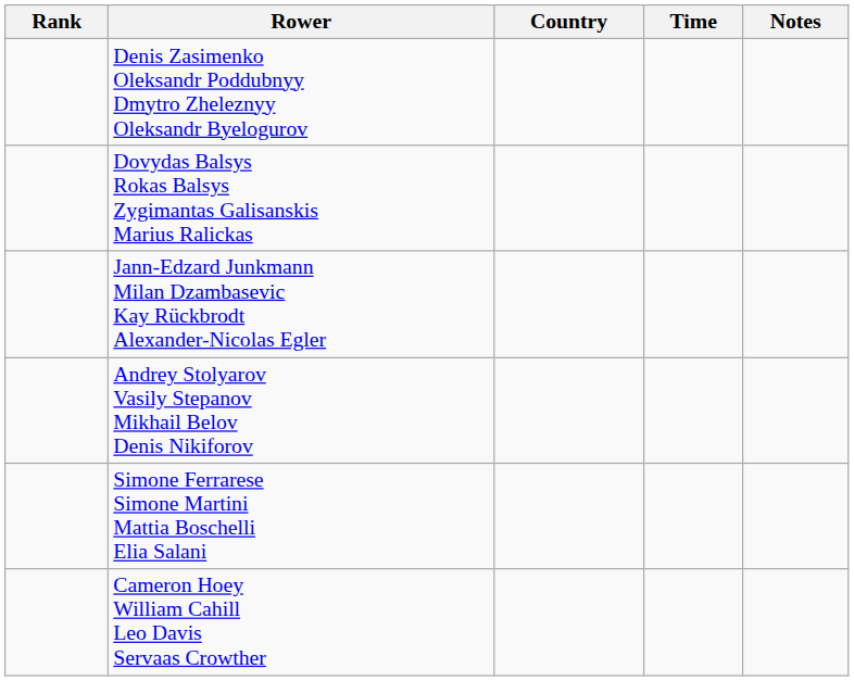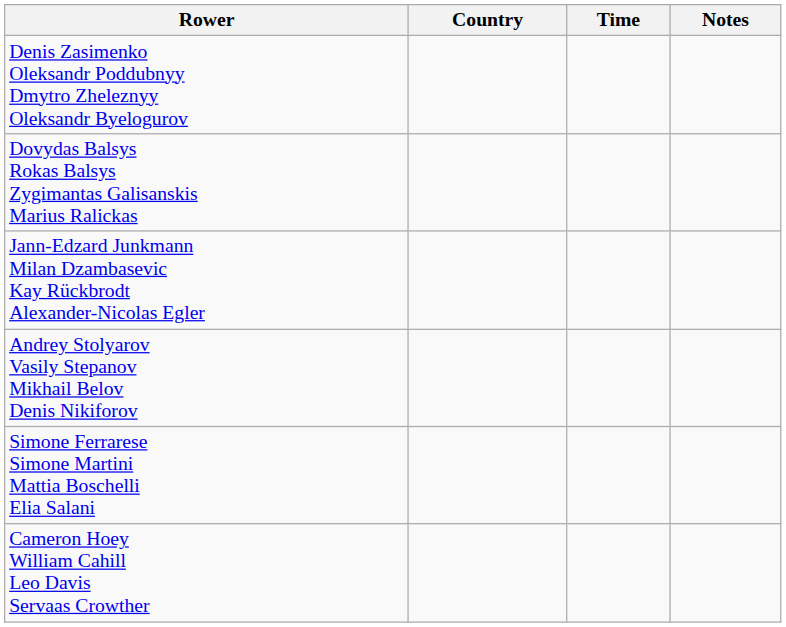 <table class="wikitable" width=50%>
 <tr>
-<th>Rank</th>
 <th>Rower</th>
 <th>Country</th>
 <th>Time</th>
 <th>Notes</th>
 </tr>
 <tr>
-<td></td>
 <td><a href='#'>Denis Zasimenko</a><br><a href='#'>Oleksandr Poddubnyy</a><br><a href='#'>Dmytro Zheleznyy</a><br><a href='#'>Oleksandr Byelogurov</a></td>
 <td></td>
 <td></td>
 <td></td>
 </tr>
 <tr>
-<td></td>
 <td><a href='#'>Dovydas Balsys</a><br><a href='#'>Rokas Balsys</a><br><a href='#'>Zygimantas Galisanskis</a><br><a href='#'>Marius Ralickas</a></td>
 <td></td>
 <td></td>
 <td></td>
 </tr>
 <tr>
-<td></td>
 <td><a href='#'>Jann-Edzard Junkmann</a><br><a href='#'>Milan Dzambasevic</a><br><a href='#'>Kay Rückbrodt</a><br><a href='#'>Alexander-Nicolas Egler</a></td>
 <td></td>
 <td></td>
 <td></td>
 </tr>
 <tr>
-<td></td>
 <td><a href='#'>Andrey Stolyarov</a><br><a href='#'>Vasily Stepanov</a><br><a href='#'>Mikhail Belov</a><br><a href='#'>Denis Nikiforov</a></td>
 <td></td>
 <td></td>
 <td></td>
 </tr>
 <tr>
-<td></td>
 <td><a href='#'>Simone Ferrarese</a><br><a href='#'>Simone Martini</a><br><a href='#'>Mattia Boschelli</a><br><a href='#'>Elia Salani</a></td>
 <td></td>
 <td></td>
 <td></td>
 </tr>
 <tr>
-<td></td>
 <td><a href='#'>Cameron Hoey</a><br><a href='#'>William Cahill</a><br><a href='#'>Leo Davis</a><br><a href='#'>Servaas Crowther</a></td>
 <td></td>
 <td></td>
 <td></td>
 </tr>
 </table>
